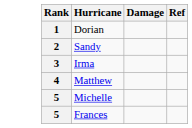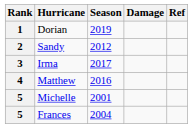 <table class="wikitable" align="right" style="margin:0 0 0.5em 1em;">
 <tr>
 <th>Rank</th>
 <th>Hurricane</th>
+<th>Season</th>
 <th>Damage</th>
 <th>Ref</th>
 </tr>
 <tr>
 <th>1</th>
 <td>Dorian</td>
+<td><a href='#'>2019</a></td>
 <td></td>
 <td></td>
 </tr>
 <tr>
 <th>2</th>
 <td><a href='#'>Sandy</a></td>
+<td><a href='#'>2012</a></td>
 <td></td>
 <td></td>
 </tr>
 <tr>
 <th>3</th>
 <td><a href='#'>Irma</a></td>
+<td><a href='#'>2017</a></td>
 <td></td>
 <td></td>
 </tr>
 <tr>
 <th>4</th>
 <td><a href='#'>Matthew</a></td>
+<td><a href='#'>2016</a></td>
 <td></td>
 <td></td>
 </tr>
 <tr>
 <th>5</th>
 <td><a href='#'>Michelle</a></td>
+<td><a href='#'>2001</a></td>
 <td></td>
 <td></td>
 </tr>
 <tr>
 <th>5</th>
 <td><a href='#'>Frances</a></td>
+<td><a href='#'>2004</a></td>
 <td></td>
 <td></td>
 </tr>
 </table>
